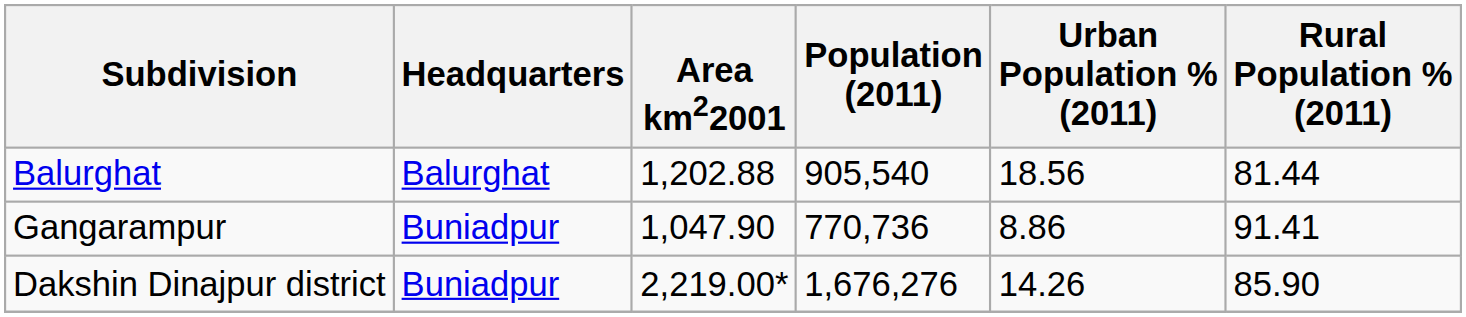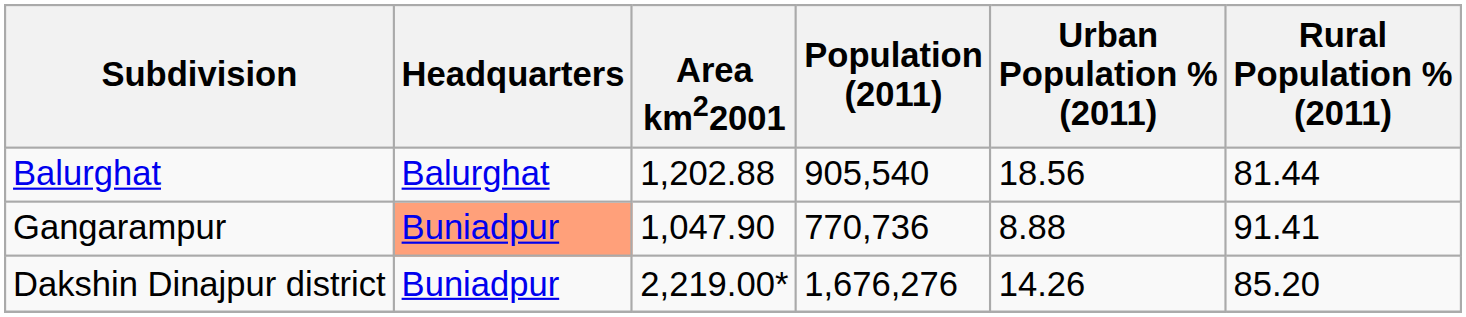 <table class="wikitable sortable">
 <tr>
 <th>Subdivision</th>
 <th>Headquarters</th>
 <th><br>Area<br>km<sup>2</sup>2001</th>
 <th>Population<br>(2011)</th>
 <th>Urban<br>Population %<br>(2011)</th>
 <th>Rural<br> Population % <br>(2011)</th>
 </tr>
 <tr>
 <td><a href='#'>Balurghat</a></td>
 <td><a href='#'>Balurghat</a></td>
 <td>1,202.88</td>
 <td>905,540</td>
 <td>18.56</td>
 <td>81.44</td>
 </tr>
 <tr>
 <td>Gangarampur</td>
-<td><a href='#'>Buniadpur</a></td>
+<td style="background: lightsalmon;"><a href='#'>Buniadpur</a></td>
 <td>1,047.90</td>
 <td>770,736</td>
-<td>8.86</td>
+<td>8.88</td>
 <td>91.41</td>
 </tr>
 <tr>
 <td>Dakshin Dinajpur district</td>
 <td><a href='#'>Buniadpur</a></td>
 <td>2,219.00*</td>
 <td>1,676,276</td>
 <td>14.26</td>
-<td>85.90</td>
+<td>85.20</td>
 </tr>
 <tr>
 </tr>
 </table>
